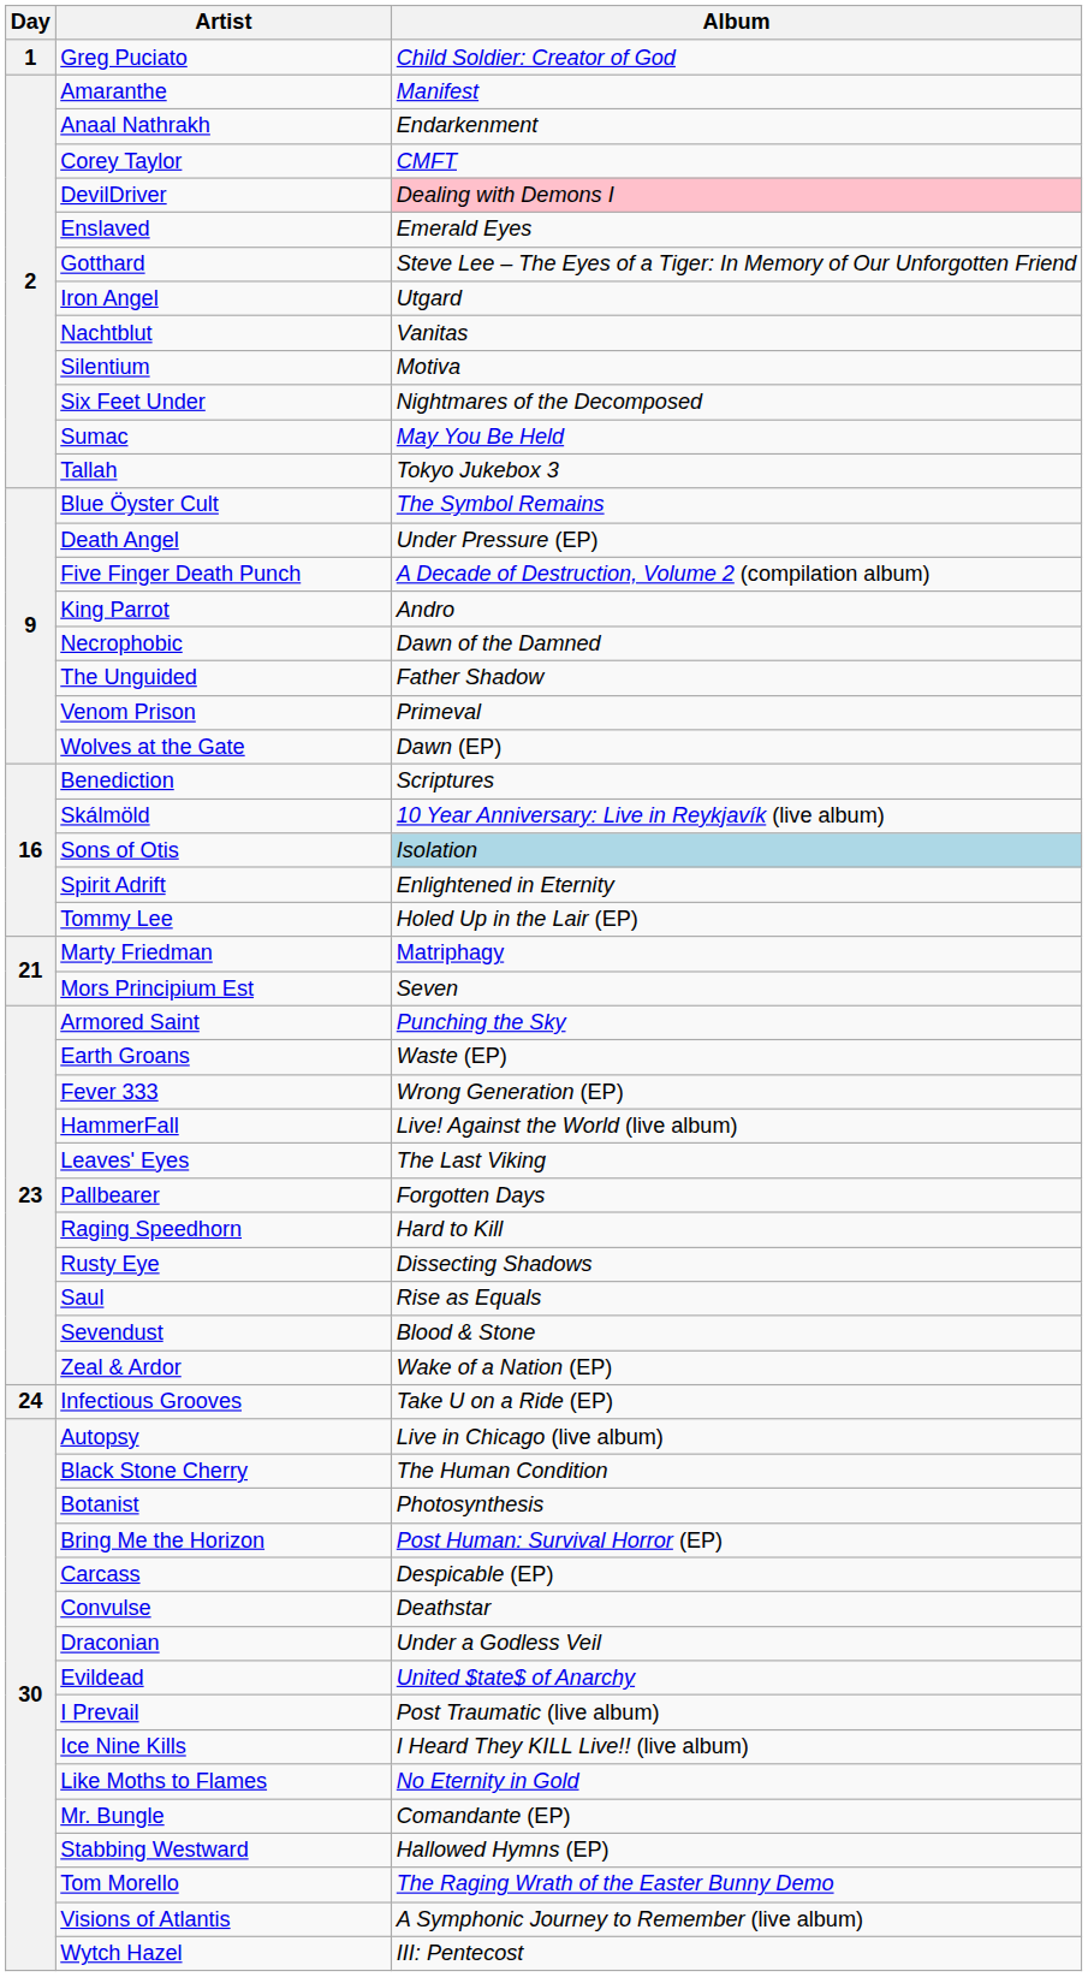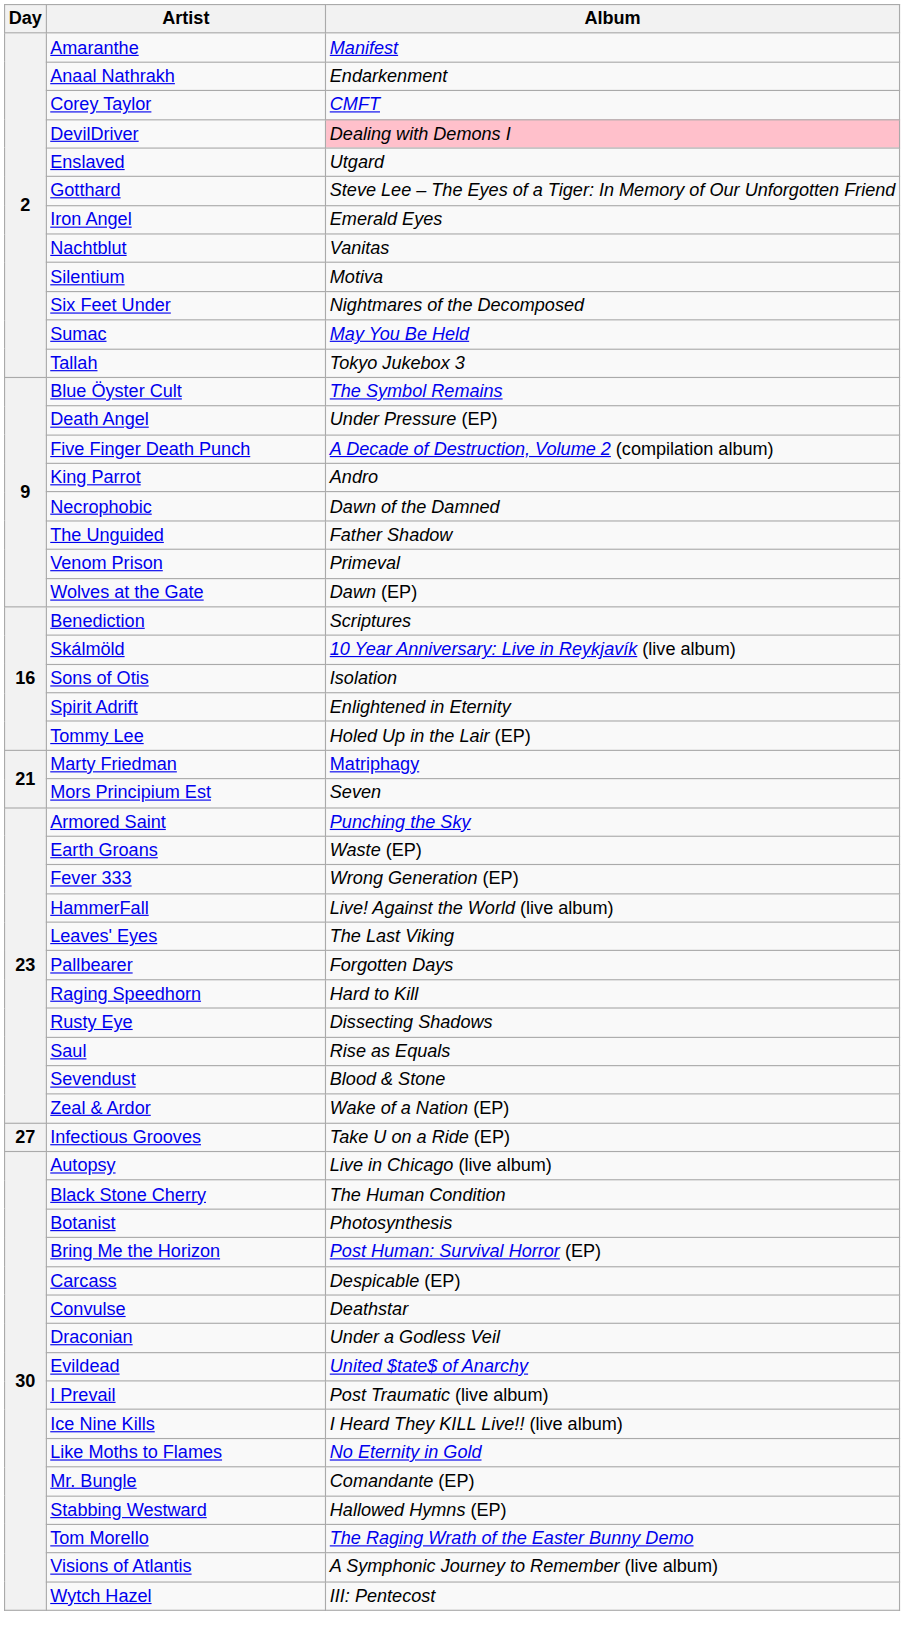 <table class="wikitable" id="table_October">
 <tr>
 <th scope="col">Day</th>
 <th scope="col" style="width:15em;">Artist</th>
 <th scope="col">Album</th>
-</tr>
-<tr>
-<th scope="row">1</th>
-<td><a href='#'>Greg Puciato</a></td>
-<td><em><a href='#'>Child Soldier: Creator of God</a></em></td>
 </tr>
 <tr>
 <th rowspan="12" scope="row">2</th>
 <td><a href='#'>Amaranthe</a></td>
 <td><em><a href='#'>Manifest</a></em></td>
 </tr>
 <tr>
 <td><a href='#'>Anaal Nathrakh</a></td>
 <td><em>Endarkenment</em></td>
 </tr>
 <tr>
 <td><a href='#'>Corey Taylor</a></td>
 <td><em><a href='#'>CMFT</a></em></td>
 </tr>
 <tr>
 <td><a href='#'>DevilDriver</a></td>
 <td style="background: pink;"><em>Dealing with Demons I</em></td>
 </tr>
 <tr>
 <td><a href='#'>Enslaved</a></td>
-<td><em>Emerald Eyes</em></td>
+<td><em>Utgard</em></td>
 </tr>
 <tr>
 <td><a href='#'>Gotthard</a></td>
 <td><em>Steve Lee – The Eyes of a Tiger: In Memory of Our Unforgotten Friend</em></td>
 </tr>
 <tr>
 <td><a href='#'>Iron Angel</a></td>
-<td><em>Utgard</em></td>
+<td><em>Emerald Eyes</em></td>
 </tr>
 <tr>
 <td><a href='#'>Nachtblut</a></td>
 <td><em>Vanitas</em></td>
 </tr>
 <tr>
 <td><a href='#'>Silentium</a></td>
 <td><em>Motiva</em></td>
 </tr>
 <tr>
 <td><a href='#'>Six Feet Under</a></td>
 <td><em>Nightmares of the Decomposed</em></td>
 </tr>
 <tr>
 <td><a href='#'>Sumac</a></td>
 <td><em><a href='#'>May You Be Held</a></em></td>
 </tr>
 <tr>
 <td><a href='#'>Tallah</a></td>
 <td><em>Tokyo Jukebox 3</em></td>
 </tr>
 <tr>
 <th scope="row" rowspan="8">9</th>
 <td><a href='#'>Blue Öyster Cult</a></td>
 <td><em><a href='#'>The Symbol Remains</a></em></td>
 </tr>
 <tr>
 <td><a href='#'>Death Angel</a></td>
 <td><em>Under Pressure</em> (EP)</td>
 </tr>
 <tr>
 <td><a href='#'>Five Finger Death Punch</a></td>
 <td><em><a href='#'>A Decade of Destruction, Volume 2</a></em> (compilation album)</td>
 </tr>
 <tr>
 <td><a href='#'>King Parrot</a></td>
 <td><em>Andro</em></td>
 </tr>
 <tr>
 <td><a href='#'>Necrophobic</a></td>
 <td><em>Dawn of the Damned</em></td>
 </tr>
 <tr>
 <td><a href='#'>The Unguided</a></td>
 <td><em>Father Shadow</em></td>
 </tr>
 <tr>
 <td><a href='#'>Venom Prison</a></td>
 <td><em>Primeval</em></td>
 </tr>
 <tr>
 <td><a href='#'>Wolves at the Gate</a></td>
 <td><em>Dawn</em> (EP)</td>
 </tr>
 <tr>
 <th scope="row" rowspan="5">16</th>
 <td><a href='#'>Benediction</a></td>
 <td><em>Scriptures</em></td>
 </tr>
 <tr>
 <td><a href='#'>Skálmöld</a></td>
 <td><em><a href='#'>10 Year Anniversary: Live in Reykjavík</a></em> (live album)</td>
 </tr>
 <tr>
 <td><a href='#'>Sons of Otis</a></td>
-<td style="background: lightblue;"><em>Isolation</em></td>
+<td><em>Isolation</em></td>
 </tr>
 <tr>
 <td><a href='#'>Spirit Adrift</a></td>
 <td><em>Enlightened in Eternity</em></td>
 </tr>
 <tr>
 <td><a href='#'>Tommy Lee</a></td>
 <td><em>Holed Up in the Lair</em> (EP)</td>
 </tr>
 <tr>
 <th scope="row" rowspan="2">21</th>
 <td><a href='#'>Marty Friedman</a></td>
 <td><a href='#'>Matriphagy</a></td>
 </tr>
 <tr>
 <td><a href='#'>Mors Principium Est</a></td>
 <td><em>Seven</em></td>
 </tr>
 <tr>
 <th scope="row" rowspan="11">23</th>
 <td><a href='#'>Armored Saint</a></td>
 <td><em><a href='#'>Punching the Sky</a></em></td>
 </tr>
 <tr>
 <td><a href='#'>Earth Groans</a></td>
 <td><em>Waste</em> (EP)</td>
 </tr>
 <tr>
 <td><a href='#'>Fever 333</a></td>
 <td><em>Wrong Generation</em> (EP)</td>
 </tr>
 <tr>
 <td><a href='#'>HammerFall</a></td>
 <td><em>Live! Against the World</em> (live album)</td>
 </tr>
 <tr>
 <td><a href='#'>Leaves' Eyes</a></td>
 <td><em>The Last Viking</em></td>
 </tr>
 <tr>
 <td><a href='#'>Pallbearer</a></td>
 <td><em>Forgotten Days</em></td>
 </tr>
 <tr>
 <td><a href='#'>Raging Speedhorn</a></td>
 <td><em>Hard to Kill</em></td>
 </tr>
 <tr>
 <td><a href='#'>Rusty Eye</a></td>
 <td><em>Dissecting Shadows</em></td>
 </tr>
 <tr>
 <td><a href='#'>Saul</a></td>
 <td><em>Rise as Equals</em></td>
 </tr>
 <tr>
 <td><a href='#'>Sevendust</a></td>
 <td><em>Blood & Stone</em></td>
 </tr>
 <tr>
 <td><a href='#'>Zeal & Ardor</a></td>
 <td><em>Wake of a Nation</em> (EP)</td>
 </tr>
 <tr>
-<th scope="row">24</th>
+<th scope="row">27</th>
 <td><a href='#'>Infectious Grooves</a></td>
 <td><em>Take U on a Ride</em> (EP)</td>
 </tr>
 <tr>
 <th scope="row" rowspan="16">30</th>
 <td><a href='#'>Autopsy</a></td>
 <td><em>Live in Chicago</em> (live album)</td>
 </tr>
 <tr>
 <td><a href='#'>Black Stone Cherry</a></td>
 <td><em>The Human Condition</em></td>
 </tr>
 <tr>
 <td><a href='#'>Botanist</a></td>
 <td><em>Photosynthesis</em></td>
 </tr>
 <tr>
 <td><a href='#'>Bring Me the Horizon</a></td>
 <td><em><a href='#'>Post Human: Survival Horror</a></em> (EP)</td>
 </tr>
 <tr>
 <td><a href='#'>Carcass</a></td>
 <td><em>Despicable</em> (EP)</td>
 </tr>
 <tr>
 <td><a href='#'>Convulse</a></td>
 <td><em>Deathstar</em></td>
 </tr>
 <tr>
 <td><a href='#'>Draconian</a></td>
 <td><em>Under a Godless Veil</em></td>
 </tr>
 <tr>
 <td><a href='#'>Evildead</a></td>
 <td><em><a href='#'>United $tate$ of Anarchy</a></em></td>
 </tr>
 <tr>
 <td><a href='#'>I Prevail</a></td>
 <td><em>Post Traumatic</em> (live album)</td>
 </tr>
 <tr>
 <td><a href='#'>Ice Nine Kills</a></td>
 <td><em>I Heard They KILL Live!!</em> (live album)</td>
 </tr>
 <tr>
 <td><a href='#'>Like Moths to Flames</a></td>
 <td><em><a href='#'>No Eternity in Gold</a></em></td>
 </tr>
 <tr>
 <td><a href='#'>Mr. Bungle</a></td>
 <td><em>Comandante</em> (EP)</td>
 </tr>
 <tr>
 <td><a href='#'>Stabbing Westward</a></td>
 <td><em>Hallowed Hymns</em> (EP)</td>
 </tr>
 <tr>
 <td><a href='#'>Tom Morello</a></td>
 <td><em><a href='#'>The Raging Wrath of the Easter Bunny Demo</a></em></td>
 </tr>
 <tr>
 <td><a href='#'>Visions of Atlantis</a></td>
 <td><em>A Symphonic Journey to Remember</em> (live album)</td>
 </tr>
 <tr>
 <td><a href='#'>Wytch Hazel</a></td>
 <td><em>III: Pentecost</em></td>
 </tr>
 </table>
